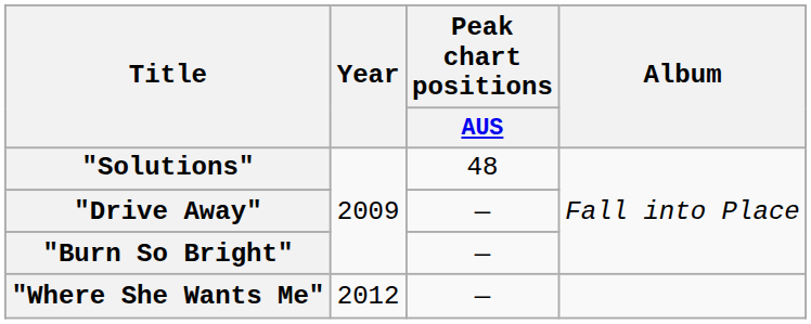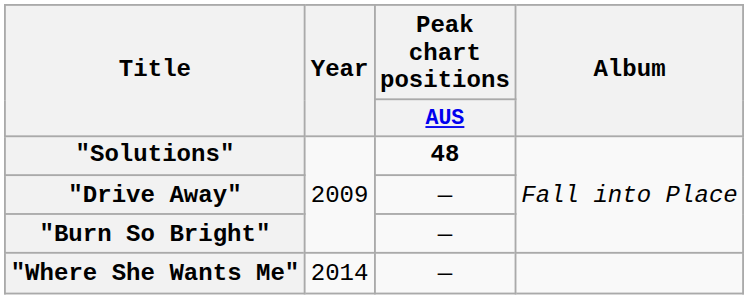 <table class="wikitable plainrowheaders" style="text-align:center;">
 <tr>
 <th scope="col" rowspan="2">Title</th>
 <th scope="col" rowspan="2">Year</th>
 <th scope="col" colspan="1">Peak chart positions</th>
 <th scope="col" rowspan="2">Album</th>
 </tr>
 <tr>
 <th scope="col" style="width:3em;font-size:90%;"><a href='#'>AUS</a><br></th>
 </tr>
 <tr>
 <th scope="row">"Solutions"</th>
 <td rowspan="3">2009</td>
-<td>48</td>
+<td><strong>48</strong></td>
 <td rowspan="3"><em>Fall into Place</em></td>
 </tr>
 <tr>
 <th scope="row">"Drive Away"</th>
 <td>—</td>
 </tr>
 <tr>
 <th scope="row">"Burn So Bright"</th>
 <td>—</td>
 </tr>
 <tr>
 <th scope="row">"Where She Wants Me"</th>
-<td>2012</td>
+<td>2014</td>
 <td>—</td>
 <td></td>
 </tr>
 </table>
